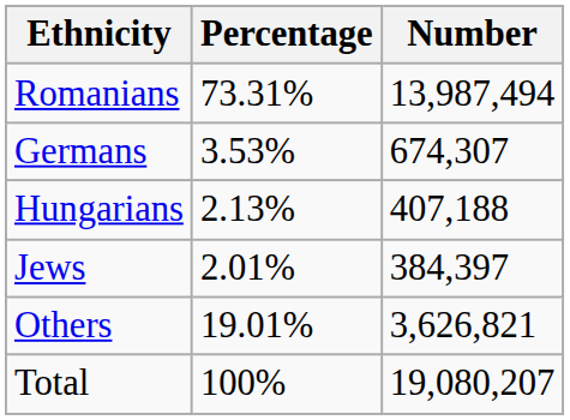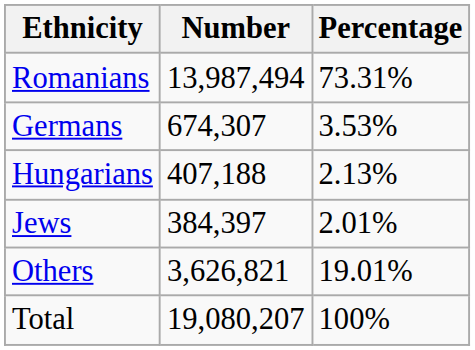 <table class="wikitable">
 <tr>
 <th>Ethnicity</th>
+<th>Number</th>
 <th>Percentage</th>
-<th>Number</th>
 </tr>
 <tr>
 <td><a href='#'>Romanians</a></td>
+<td>13,987,494</td>
 <td>73.31%</td>
-<td>13,987,494</td>
 </tr>
 <tr>
 <td><a href='#'>Germans</a></td>
+<td>674,307</td>
 <td>3.53%</td>
-<td>674,307</td>
 </tr>
 <tr>
 <td><a href='#'>Hungarians</a></td>
+<td>407,188</td>
 <td>2.13%</td>
-<td>407,188</td>
 </tr>
 <tr>
 <td><a href='#'>Jews</a></td>
+<td>384,397</td>
 <td>2.01%</td>
-<td>384,397</td>
 </tr>
 <tr>
 <td><a href='#'>Others</a></td>
+<td>3,626,821</td>
 <td>19.01%</td>
-<td>3,626,821</td>
 </tr>
 <tr>
 <td>Total</td>
+<td>19,080,207</td>
 <td>100%</td>
-<td>19,080,207</td>
 </tr>
 </table>
